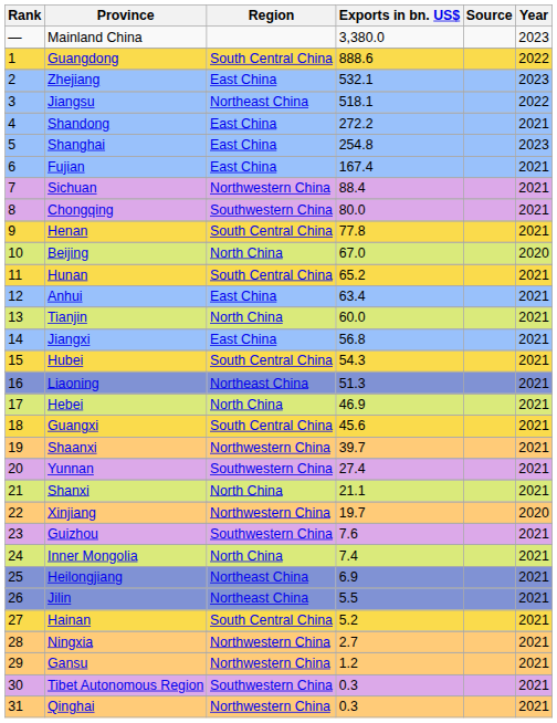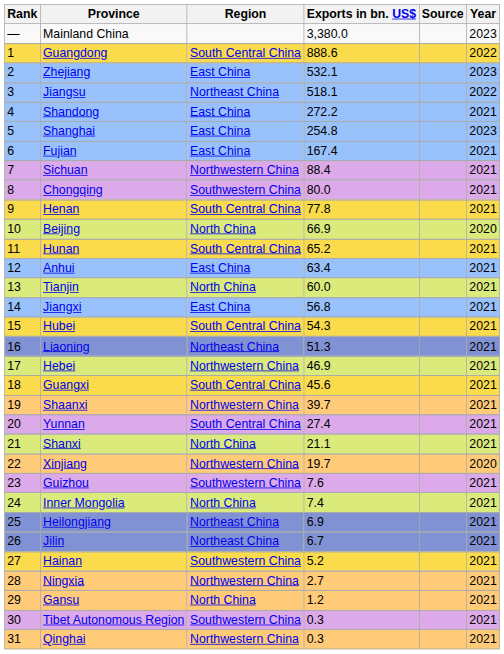 <table class="wikitable sortable">
 <tr>
 <th>Rank</th>
 <th>Province</th>
 <th>Region</th>
 <th>Exports in bn. <a href='#'>US$</a></th>
 <th>Source</th>
 <th>Year</th>
 </tr>
 <tr>
 <td>—</td>
 <td>Mainland China</td>
 <td></td>
 <td>3,380.0</td>
 <td></td>
 <td>2023</td>
 </tr>
 <tr>
 </tr>
 <tr style="background-color: #fadb4c;">
 <td>1</td>
 <td><a href='#'>Guangdong</a></td>
 <td><a href='#'>South Central China</a></td>
 <td>888.6</td>
 <td></td>
 <td>2022</td>
 </tr>
 <tr>
 </tr>
 <tr style="background-color: #99c1fb;">
 <td>2</td>
 <td><a href='#'>Zhejiang</a></td>
 <td><a href='#'>East China</a></td>
 <td>532.1</td>
 <td></td>
 <td>2023</td>
 </tr>
 <tr>
 </tr>
 <tr style="background-color: #99c1fb;">
 <td>3</td>
 <td><a href='#'>Jiangsu</a></td>
 <td><a href='#'>Northeast China</a></td>
 <td>518.1</td>
 <td></td>
 <td>2022</td>
 </tr>
 <tr>
 </tr>
 <tr style="background-color: #99c1fb;">
 <td>4</td>
 <td><a href='#'>Shandong</a></td>
 <td><a href='#'>East China</a></td>
 <td>272.2</td>
 <td></td>
 <td>2021</td>
 </tr>
 <tr>
 </tr>
 <tr style="background-color: #99c1fb;">
 <td>5</td>
 <td><a href='#'>Shanghai</a></td>
 <td><a href='#'>East China</a></td>
 <td>254.8</td>
 <td></td>
 <td>2023</td>
 </tr>
 <tr>
 </tr>
 <tr style="background-color: #99c1fb;">
 <td>6</td>
 <td><a href='#'>Fujian</a></td>
 <td><a href='#'>East China</a></td>
 <td>167.4</td>
 <td></td>
 <td>2021</td>
 </tr>
 <tr>
 </tr>
 <tr style="background-color: #dca9e9;">
 <td>7</td>
 <td><a href='#'>Sichuan</a></td>
 <td><a href='#'>Northwestern China</a></td>
 <td>88.4</td>
 <td></td>
 <td>2021</td>
 </tr>
 <tr>
 </tr>
 <tr style="background-color: #dca9e9;">
 <td>8</td>
 <td><a href='#'>Chongqing</a></td>
 <td><a href='#'>Southwestern China</a></td>
 <td>80.0</td>
 <td></td>
 <td>2021</td>
 </tr>
 <tr>
 </tr>
 <tr style="background-color: #fadb4c;">
 <td>9</td>
 <td><a href='#'>Henan</a></td>
 <td><a href='#'>South Central China</a></td>
 <td>77.8</td>
 <td></td>
 <td>2021</td>
 </tr>
 <tr>
 </tr>
 <tr style="background-color: #daea7b;">
 <td>10</td>
 <td><a href='#'>Beijing</a></td>
 <td><a href='#'>North China</a></td>
-<td>67.0</td>
+<td>66.9</td>
 <td></td>
 <td>2020</td>
 </tr>
 <tr>
 </tr>
 <tr style="background-color: #fadb4c;">
 <td>11</td>
 <td><a href='#'>Hunan</a></td>
 <td><a href='#'>South Central China</a></td>
 <td>65.2</td>
 <td></td>
 <td>2021</td>
 </tr>
 <tr>
 </tr>
 <tr style="background-color: #99c1fb;">
 <td>12</td>
 <td><a href='#'>Anhui</a></td>
 <td><a href='#'>East China</a></td>
 <td>63.4</td>
 <td></td>
 <td>2021</td>
 </tr>
 <tr>
 </tr>
 <tr style="background-color: #daea7b;">
 <td>13</td>
 <td><a href='#'>Tianjin</a></td>
 <td><a href='#'>North China</a></td>
 <td>60.0</td>
 <td></td>
 <td>2021</td>
 </tr>
 <tr>
 </tr>
 <tr style="background-color: #99c1fb;">
 <td>14</td>
 <td><a href='#'>Jiangxi</a></td>
 <td><a href='#'>East China</a></td>
 <td>56.8</td>
 <td></td>
 <td>2021</td>
 </tr>
 <tr>
 </tr>
 <tr style="background-color: #fadb4c;">
 <td>15</td>
 <td><a href='#'>Hubei</a></td>
 <td><a href='#'>South Central China</a></td>
 <td>54.3</td>
 <td></td>
 <td>2021</td>
 </tr>
 <tr>
 </tr>
 <tr style="background-color: #8092d4;">
 <td>16</td>
 <td><a href='#'>Liaoning</a></td>
 <td><a href='#'>Northeast China</a></td>
 <td>51.3</td>
 <td></td>
 <td>2021</td>
 </tr>
 <tr>
 </tr>
 <tr style="background-color: #daea7b;">
 <td>17</td>
 <td><a href='#'>Hebei</a></td>
-<td><a href='#'>North China</a></td>
+<td><a href='#'>Northwestern China</a></td>
 <td>46.9</td>
 <td></td>
 <td>2021</td>
 </tr>
 <tr>
 </tr>
 <tr style="background-color: #fadb4c;">
 <td>18</td>
 <td><a href='#'>Guangxi</a></td>
 <td><a href='#'>South Central China</a></td>
 <td>45.6</td>
 <td></td>
 <td>2021</td>
 </tr>
 <tr>
 </tr>
 <tr style="background-color: #ffcb78;">
 <td>19</td>
 <td><a href='#'>Shaanxi</a></td>
 <td><a href='#'>Northwestern China</a></td>
 <td>39.7</td>
 <td></td>
 <td>2021</td>
 </tr>
 <tr>
 </tr>
 <tr style="background-color: #dca9e9;">
 <td>20</td>
 <td><a href='#'>Yunnan</a></td>
-<td><a href='#'>Southwestern China</a></td>
+<td><a href='#'>South Central China</a></td>
 <td>27.4</td>
 <td></td>
 <td>2021</td>
 </tr>
 <tr>
 </tr>
 <tr style="background-color: #daea7b;">
 <td>21</td>
 <td><a href='#'>Shanxi</a></td>
 <td><a href='#'>North China</a></td>
 <td>21.1</td>
 <td></td>
 <td>2021</td>
 </tr>
 <tr>
 </tr>
 <tr style="background-color: #ffcb78;">
 <td>22</td>
 <td><a href='#'>Xinjiang</a></td>
 <td><a href='#'>Northwestern China</a></td>
 <td>19.7</td>
 <td></td>
 <td>2020</td>
 </tr>
 <tr>
 </tr>
 <tr style="background-color: #dca9e9;">
 <td>23</td>
 <td><a href='#'>Guizhou</a></td>
 <td><a href='#'>Southwestern China</a></td>
 <td>7.6</td>
 <td></td>
 <td>2021</td>
 </tr>
 <tr>
 </tr>
 <tr style="background-color: #daea7b;">
 <td>24</td>
 <td><a href='#'>Inner Mongolia</a></td>
 <td><a href='#'>North China</a></td>
 <td>7.4</td>
 <td></td>
 <td>2021</td>
 </tr>
 <tr>
 </tr>
 <tr style="background-color: #8092d4;">
 <td>25</td>
 <td><a href='#'>Heilongjiang</a></td>
 <td><a href='#'>Northeast China</a></td>
 <td>6.9</td>
 <td></td>
 <td>2021</td>
 </tr>
 <tr>
 </tr>
 <tr style="background-color: #8092d4;">
 <td>26</td>
 <td><a href='#'>Jilin</a></td>
 <td><a href='#'>Northeast China</a></td>
-<td>5.5</td>
+<td>6.7</td>
 <td></td>
 <td>2021</td>
 </tr>
 <tr>
 </tr>
 <tr style="background-color: #fadb4c;">
 <td>27</td>
 <td><a href='#'>Hainan</a></td>
-<td><a href='#'>South Central China</a></td>
+<td><a href='#'>Southwestern China</a></td>
 <td>5.2</td>
 <td></td>
 <td>2021</td>
 </tr>
 <tr>
 </tr>
 <tr style="background-color: #ffcb78;">
 <td>28</td>
 <td><a href='#'>Ningxia</a></td>
 <td><a href='#'>Northwestern China</a></td>
 <td>2.7</td>
 <td></td>
 <td>2021</td>
 </tr>
 <tr>
 </tr>
 <tr style="background-color: #ffcb78;">
 <td>29</td>
 <td><a href='#'>Gansu</a></td>
-<td><a href='#'>Northwestern China</a></td>
+<td><a href='#'>North China</a></td>
 <td>1.2</td>
 <td></td>
 <td>2021</td>
 </tr>
 <tr>
 </tr>
 <tr style="background-color: #dca9e9;">
 <td>30</td>
 <td><a href='#'>Tibet Autonomous Region</a></td>
 <td><a href='#'>Southwestern China</a></td>
 <td>0.3</td>
 <td></td>
 <td>2021</td>
 </tr>
 <tr>
 </tr>
 <tr style="background-color: #ffcb78;">
 <td>31</td>
 <td><a href='#'>Qinghai</a></td>
 <td><a href='#'>Northwestern China</a></td>
 <td>0.3</td>
 <td></td>
 <td>2021</td>
 </tr>
 </table>
